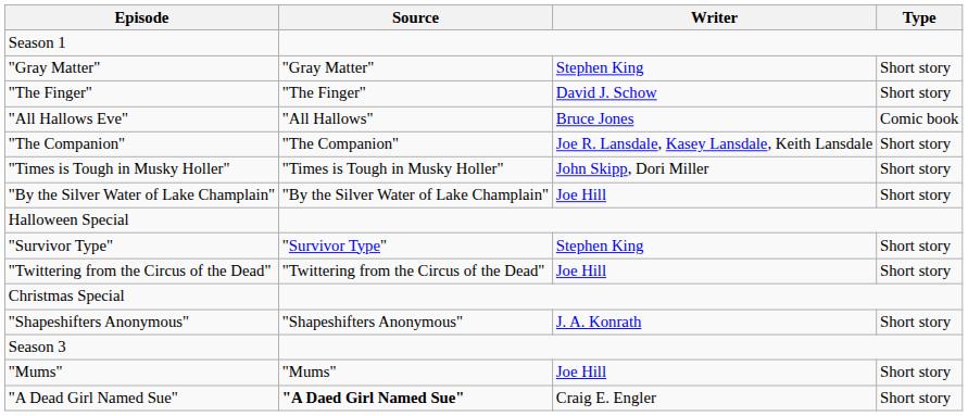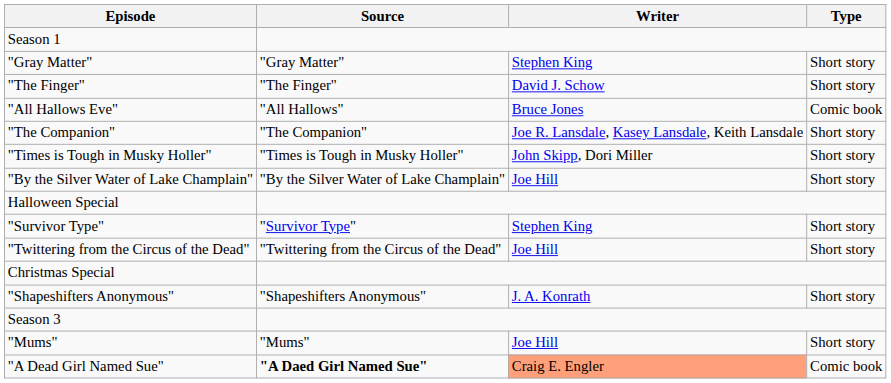 <table class="wikitable">
 <tr>
 <th>Episode</th>
 <th>Source</th>
 <th>Writer</th>
 <th>Type</th>
 </tr>
 <tr>
 <td>Season 1</td>
 </tr>
 <tr>
 <td>"Gray Matter"</td>
 <td>"Gray Matter"</td>
 <td><a href='#'>Stephen King</a></td>
 <td>Short story</td>
 </tr>
 <tr>
 <td>"The Finger"</td>
 <td>"The Finger"</td>
 <td><a href='#'>David J. Schow</a></td>
 <td>Short story</td>
 </tr>
 <tr>
 <td>"All Hallows Eve"</td>
 <td>"All Hallows"</td>
 <td><a href='#'>Bruce Jones</a></td>
 <td>Comic book</td>
 </tr>
 <tr>
 <td>"The Companion"</td>
 <td>"The Companion"</td>
 <td><a href='#'>Joe R. Lansdale</a>, <a href='#'>Kasey Lansdale</a>, Keith Lansdale</td>
 <td>Short story</td>
 </tr>
 <tr>
 <td>"Times is Tough in Musky Holler"</td>
 <td>"Times is Tough in Musky Holler"</td>
 <td><a href='#'>John Skipp</a>, Dori Miller</td>
 <td>Short story</td>
 </tr>
 <tr>
 <td>"By the Silver Water of Lake Champlain"</td>
 <td>"By the Silver Water of Lake Champlain"</td>
 <td><a href='#'>Joe Hill</a></td>
 <td>Short story</td>
 </tr>
 <tr>
 <td>Halloween Special</td>
 </tr>
 <tr>
 <td>"Survivor Type"</td>
 <td>"<a href='#'>Survivor Type</a>"</td>
 <td><a href='#'>Stephen King</a></td>
 <td>Short story</td>
 </tr>
 <tr>
 <td>"Twittering from the Circus of the Dead"</td>
 <td>"Twittering from the Circus of the Dead"</td>
 <td><a href='#'>Joe Hill</a></td>
 <td>Short story</td>
 </tr>
 <tr>
 <td>Christmas Special</td>
 </tr>
 <tr>
 <td>"Shapeshifters Anonymous"</td>
 <td>"Shapeshifters Anonymous"</td>
 <td><a href='#'>J. A. Konrath</a></td>
 <td>Short story</td>
 </tr>
 <tr>
 <td>Season 3</td>
 </tr>
 <tr>
 <td>"Mums"</td>
 <td>"Mums"</td>
 <td><a href='#'>Joe Hill</a></td>
 <td>Short story</td>
 </tr>
 <tr>
 <td>"A Dead Girl Named Sue"</td>
 <td><strong>"A Daed Girl Named Sue"</strong></td>
-<td>Craig E. Engler</td>
-<td>Short story</td>
+<td style="background: lightsalmon;">Craig E. Engler</td>
+<td>Comic book</td>
 </tr>
 </table>
